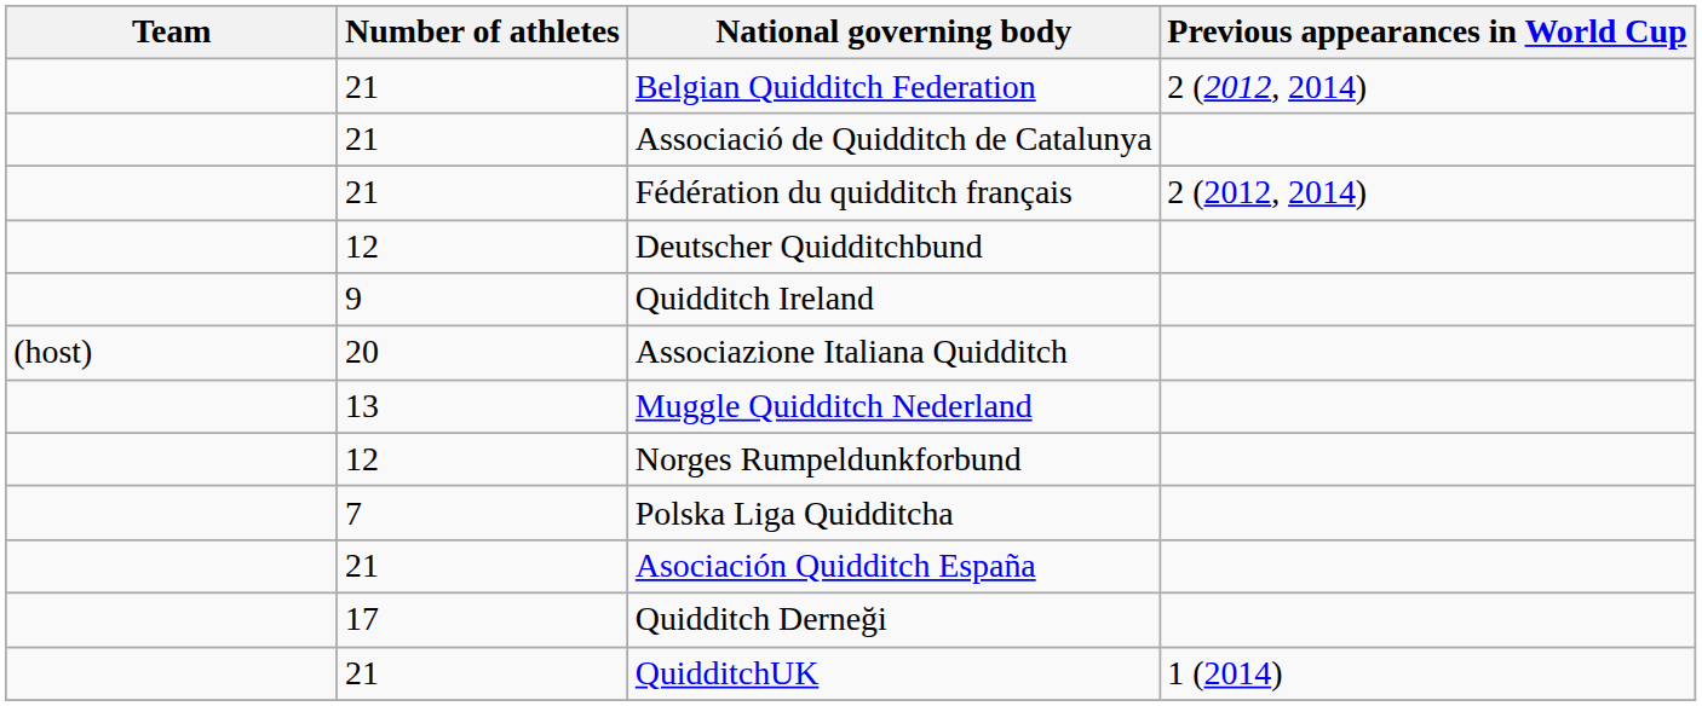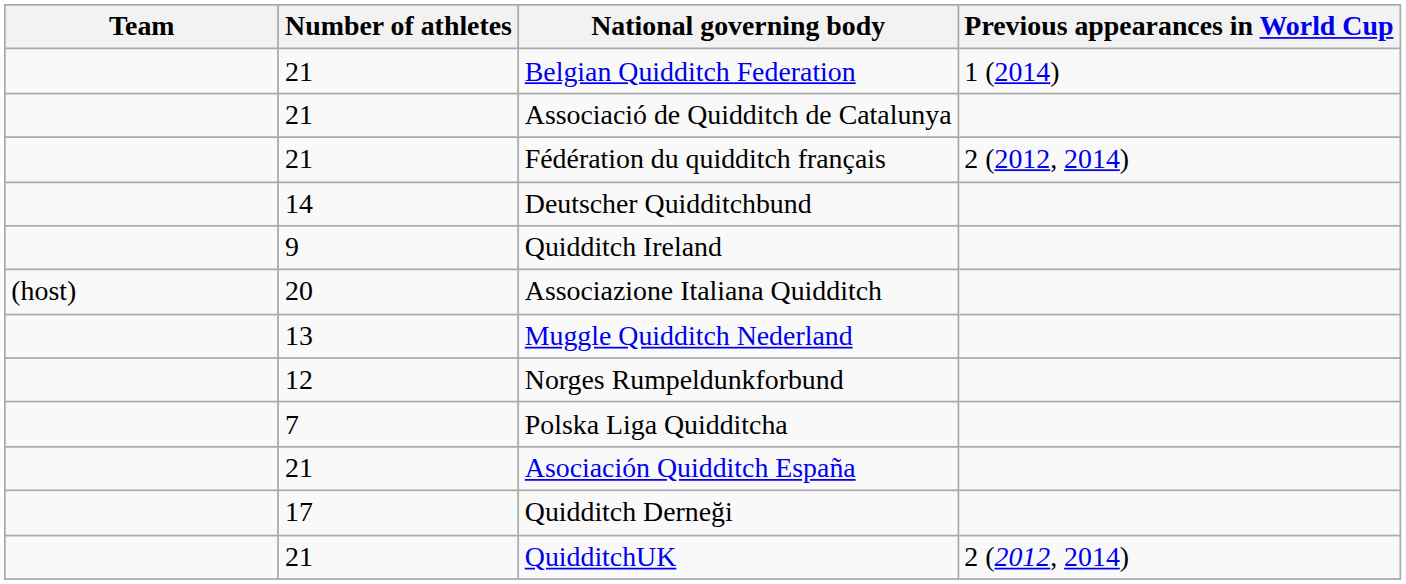 <table class="wikitable sortable">
 <tr>
 <th width="150px">Team</th>
 <th>Number of athletes</th>
 <th>National governing body</th>
 <th>Previous appearances in <a href='#'>World Cup</a></th>
 </tr>
 <tr>
 <td></td>
 <td>21</td>
 <td><a href='#'>Belgian Quidditch Federation</a></td>
-<td>2 (<em><a href='#'>2012</a></em>, <a href='#'>2014</a>)</td>
+<td>1 (<a href='#'>2014</a>)</td>
 </tr>
 <tr>
 <td></td>
 <td>21</td>
 <td>Associació de Quidditch de Catalunya</td>
 <td></td>
 </tr>
 <tr>
 <td></td>
 <td>21</td>
 <td>Fédération du quidditch français</td>
 <td>2 (<a href='#'>2012</a>, <a href='#'>2014</a>)</td>
 </tr>
 <tr>
 <td></td>
-<td>12</td>
+<td>14</td>
 <td>Deutscher Quidditchbund</td>
 <td></td>
 </tr>
 <tr>
 <td></td>
 <td>9</td>
 <td>Quidditch Ireland</td>
 <td></td>
 </tr>
 <tr>
 <td> (host)</td>
 <td>20</td>
 <td>Associazione Italiana Quidditch</td>
 <td></td>
 </tr>
 <tr>
 <td></td>
 <td>13</td>
 <td><a href='#'>Muggle Quidditch Nederland</a></td>
 <td></td>
 </tr>
 <tr>
 <td></td>
 <td>12</td>
 <td>Norges Rumpeldunkforbund</td>
 <td></td>
 </tr>
 <tr>
 <td></td>
 <td>7</td>
 <td>Polska Liga Quidditcha</td>
 <td></td>
 </tr>
 <tr>
 <td></td>
 <td>21</td>
 <td><a href='#'>Asociación Quidditch España</a></td>
 <td></td>
 </tr>
 <tr>
 <td></td>
 <td>17</td>
 <td>Quidditch Derneği</td>
 <td></td>
 </tr>
 <tr>
 <td></td>
 <td>21</td>
 <td><a href='#'>QuidditchUK</a></td>
-<td>1 (<a href='#'>2014</a>)</td>
+<td>2 (<em><a href='#'>2012</a></em>, <a href='#'>2014</a>)</td>
 </tr>
 </table>
